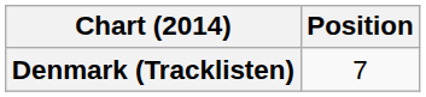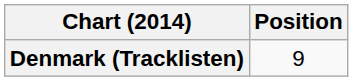 <table class="wikitable plainrowheaders" style="text-align:center;">
 <tr>
 <th scope="col">Chart (2014)</th>
 <th scope="col">Position</th>
 </tr>
 <tr>
 <th scope="row">Denmark (Tracklisten)</th>
-<td>7</td>
+<td>9</td>
 </tr>
 </table>
